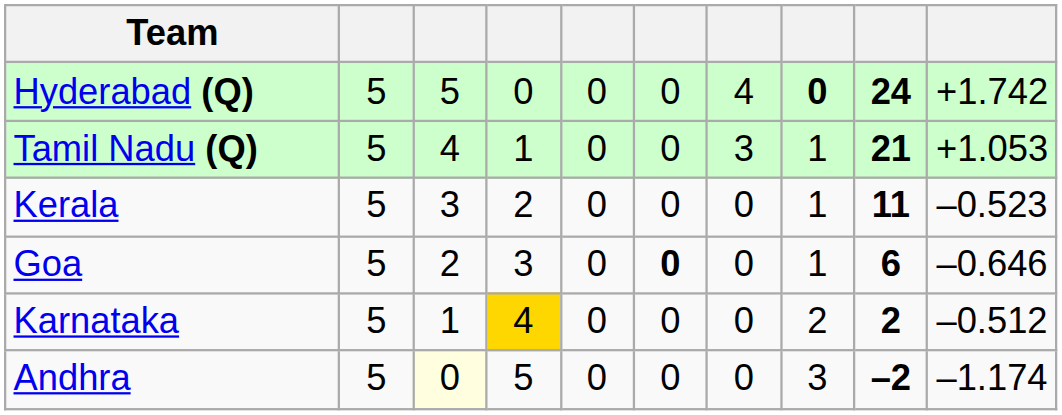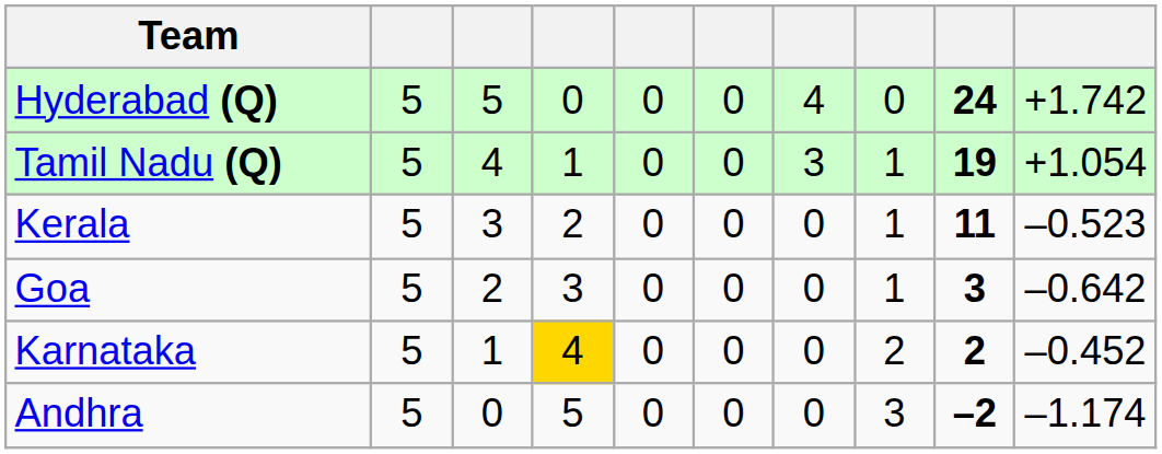 <table class="wikitable" style="text-align:center">
 <tr>
 <th style="width:140px;">Team</th>
 <th style="width:25px;"></th>
 <th style="width:25px;"></th>
 <th style="width:25px;"></th>
 <th style="width:25px;"></th>
 <th style="width:25px;"></th>
 <th style="width:25px;"></th>
 <th style="width:25px;"></th>
 <th style="width:25px;"></th>
 <th style="width:40px;"></th>
 </tr>
 <tr style="background:#cfc;">
 <td style="text-align:left"><a href='#'>Hyderabad</a> <strong>(Q)</strong></td>
 <td>5</td>
 <td>5</td>
 <td>0</td>
 <td>0</td>
 <td>0</td>
 <td>4</td>
-<td><strong>0</strong></td>
+<td>0</td>
 <td><strong>24</strong></td>
 <td>+1.742</td>
 </tr>
 <tr style="background:#cfc;">
 <td style="text-align:left"><a href='#'>Tamil Nadu</a> <strong>(Q)</strong></td>
 <td>5</td>
 <td>4</td>
 <td>1</td>
 <td>0</td>
 <td>0</td>
 <td>3</td>
 <td>1</td>
-<td><strong>21</strong></td>
-<td>+1.053</td>
+<td><strong>19</strong></td>
+<td>+1.054</td>
 </tr>
 <tr>
 <td style="text-align:left"><a href='#'>Kerala</a></td>
 <td>5</td>
 <td>3</td>
 <td>2</td>
 <td>0</td>
 <td>0</td>
 <td>0</td>
 <td>1</td>
 <td><strong>11</strong></td>
 <td>–0.523</td>
 </tr>
 <tr>
 <td style="text-align:left"><a href='#'>Goa</a></td>
 <td>5</td>
 <td>2</td>
 <td>3</td>
 <td>0</td>
-<td><strong>0</strong></td>
+<td>0</td>
 <td>0</td>
 <td>1</td>
-<td><strong>6</strong></td>
-<td>–0.646</td>
+<td><strong>3</strong></td>
+<td>–0.642</td>
 </tr>
 <tr>
 <td style="text-align:left"><a href='#'>Karnataka</a></td>
 <td>5</td>
 <td>1</td>
 <td style="background: gold;">4</td>
 <td>0</td>
 <td>0</td>
 <td>0</td>
 <td>2</td>
 <td><strong>2</strong></td>
-<td>–0.512</td>
+<td>–0.452</td>
 </tr>
 <tr>
 <td style="text-align:left"><a href='#'>Andhra</a></td>
 <td>5</td>
-<td style="background: lightyellow;">0</td>
+<td>0</td>
 <td>5</td>
 <td>0</td>
 <td>0</td>
 <td>0</td>
 <td>3</td>
 <td><strong>–2</strong></td>
 <td>–1.174</td>
 </tr>
 </table>
